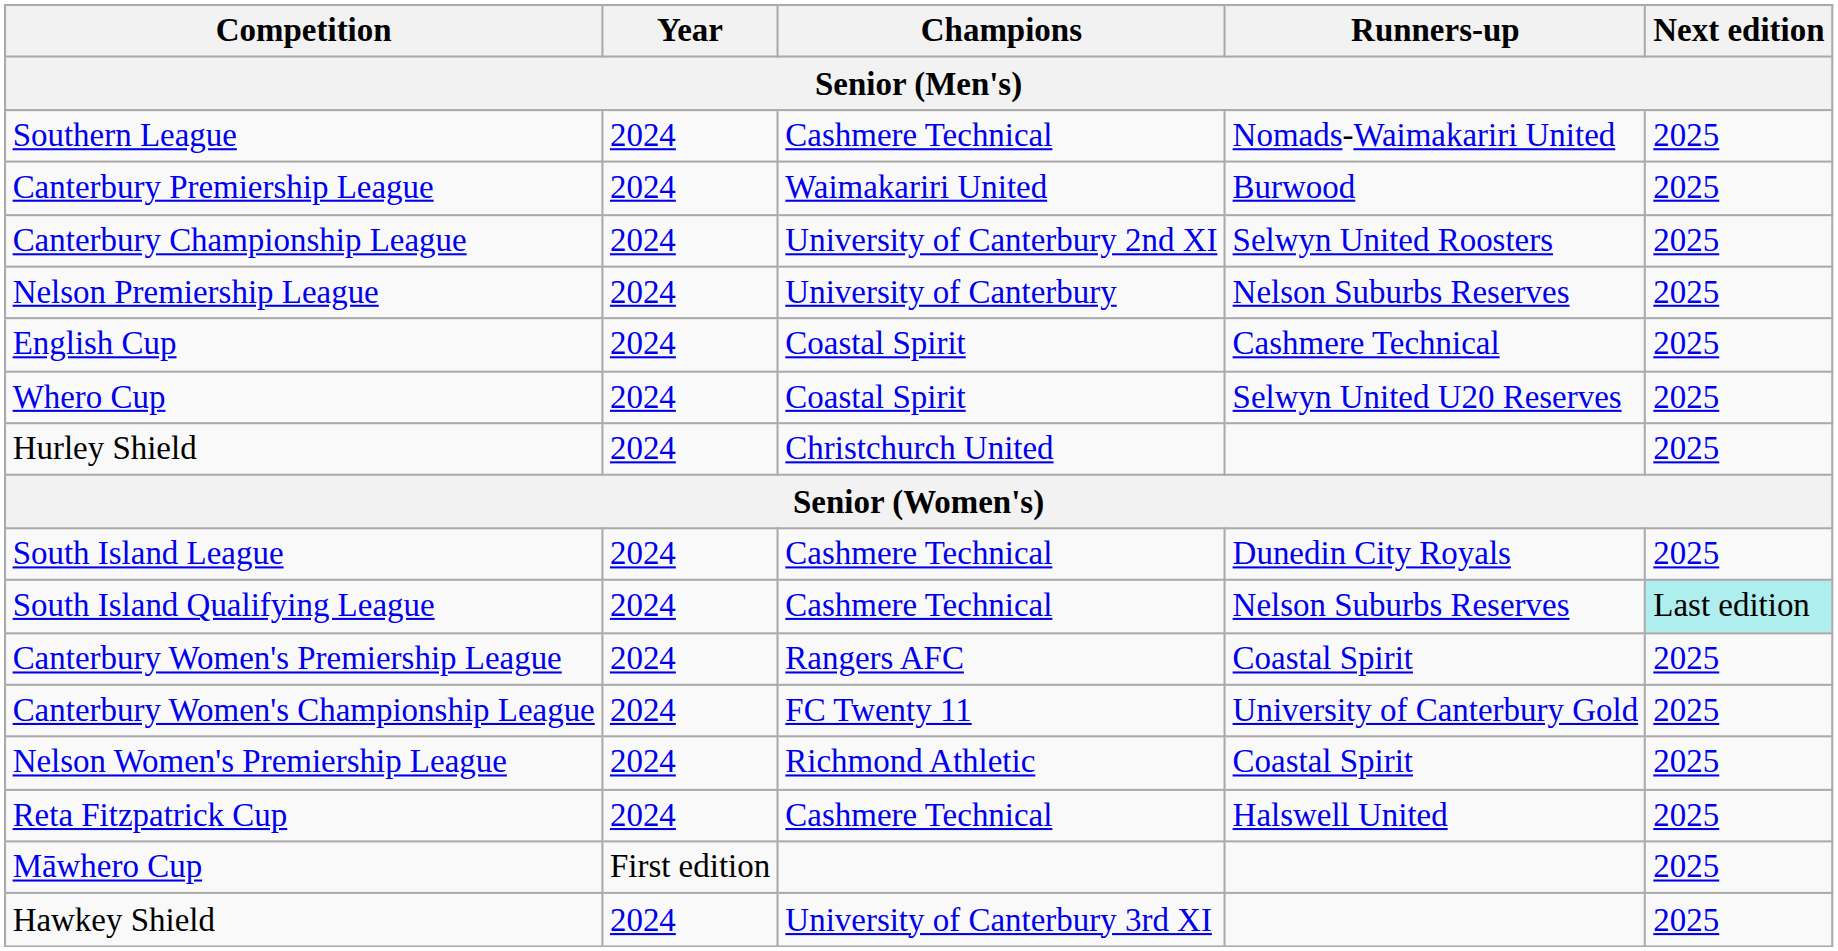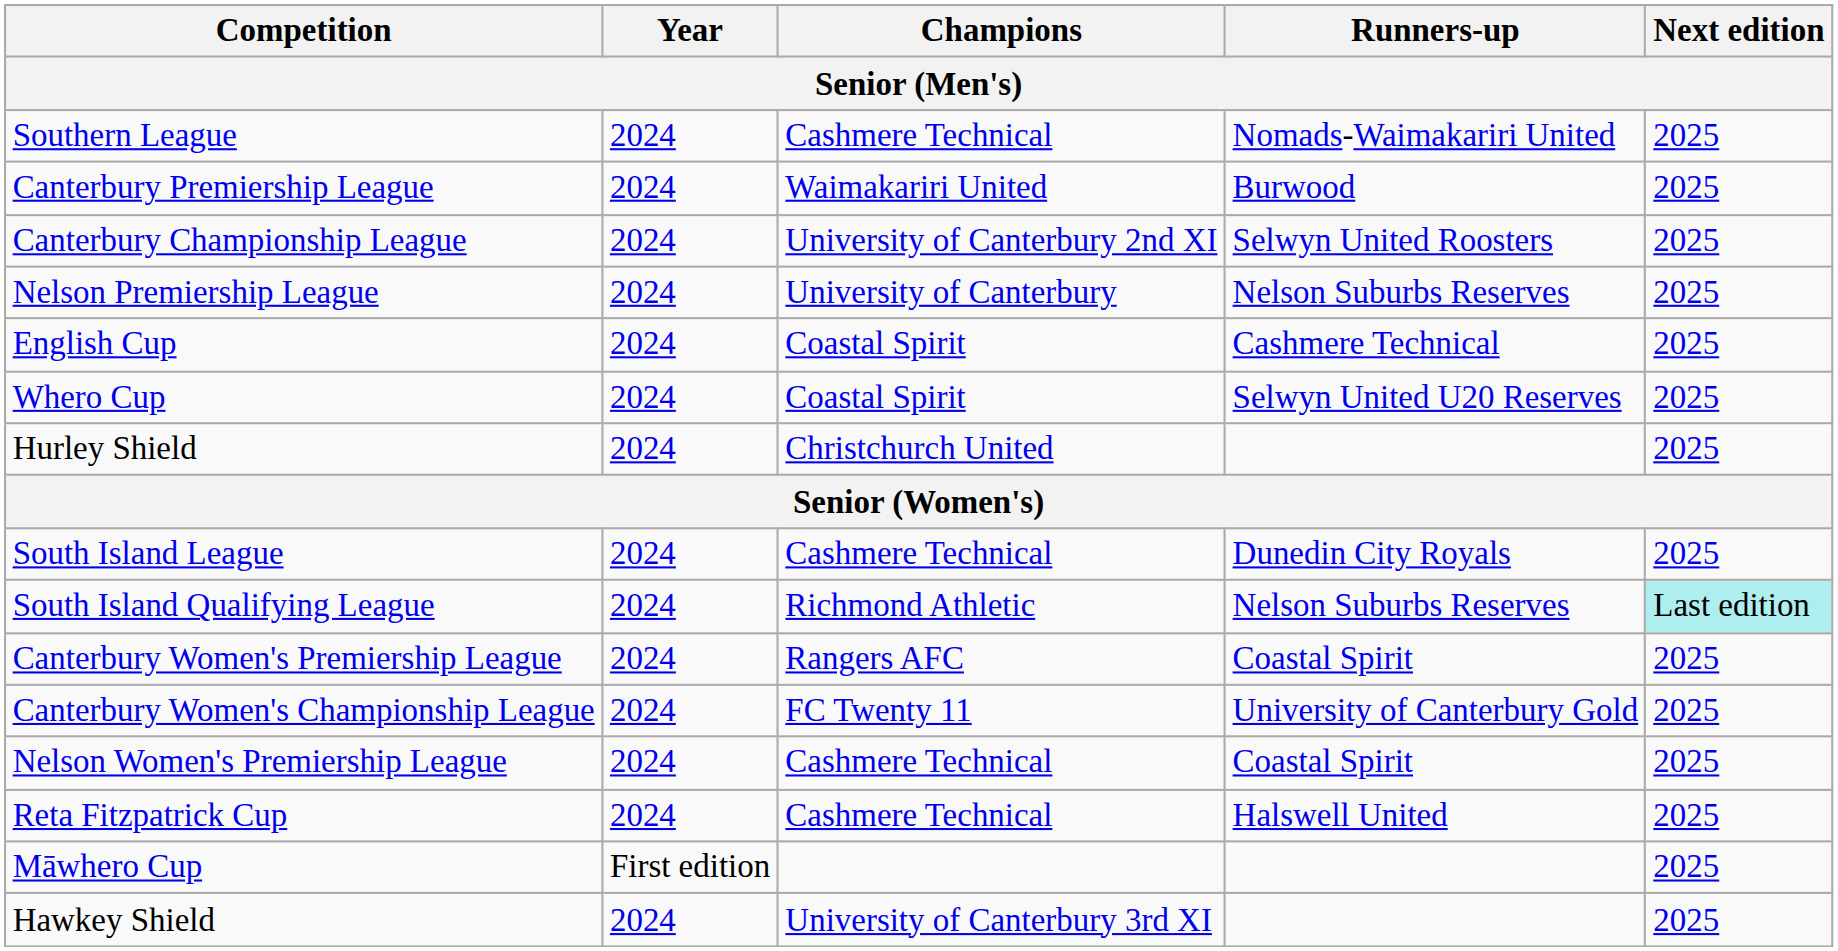 <table class="wikitable sortable">
 <tr>
 <th>Competition</th>
 <th>Year</th>
 <th>Champions</th>
 <th>Runners-up</th>
 <th>Next edition</th>
 </tr>
 <tr>
 <th colspan=6>Senior (Men's)</th>
 </tr>
 <tr>
 <td><a href='#'>Southern League</a></td>
 <td><a href='#'>2024</a></td>
 <td><a href='#'>Cashmere Technical</a></td>
 <td><a href='#'>Nomads</a>-<a href='#'>Waimakariri United</a></td>
 <td><a href='#'>2025</a></td>
 </tr>
 <tr>
 <td><a href='#'>Canterbury Premiership League</a></td>
 <td><a href='#'>2024</a></td>
 <td><a href='#'>Waimakariri United</a></td>
 <td><a href='#'>Burwood</a></td>
 <td><a href='#'>2025</a></td>
 </tr>
 <tr>
 <td><a href='#'>Canterbury Championship League</a></td>
 <td><a href='#'>2024</a></td>
 <td><a href='#'>University of Canterbury 2nd XI</a></td>
 <td><a href='#'>Selwyn United Roosters</a></td>
 <td><a href='#'>2025</a></td>
 </tr>
 <tr>
 <td><a href='#'>Nelson Premiership League</a></td>
 <td><a href='#'>2024</a></td>
 <td><a href='#'>University of Canterbury</a></td>
 <td><a href='#'>Nelson Suburbs Reserves</a></td>
 <td><a href='#'>2025</a></td>
 </tr>
 <tr>
 <td><a href='#'>English Cup</a></td>
 <td><a href='#'>2024</a></td>
 <td><a href='#'>Coastal Spirit</a></td>
 <td><a href='#'>Cashmere Technical</a></td>
 <td><a href='#'>2025</a></td>
 </tr>
 <tr>
 <td><a href='#'>Whero Cup</a></td>
 <td><a href='#'>2024</a></td>
 <td><a href='#'>Coastal Spirit</a></td>
 <td><a href='#'>Selwyn United U20 Reserves</a></td>
 <td><a href='#'>2025</a></td>
 </tr>
 <tr>
 <td>Hurley Shield</td>
 <td><a href='#'>2024</a></td>
 <td><a href='#'>Christchurch United</a></td>
 <td></td>
 <td><a href='#'>2025</a></td>
 </tr>
 <tr>
 <th colspan=6>Senior (Women's)</th>
 </tr>
 <tr>
 <td><a href='#'>South Island League</a></td>
 <td><a href='#'>2024</a></td>
 <td><a href='#'>Cashmere Technical</a></td>
 <td><a href='#'>Dunedin City Royals</a></td>
 <td><a href='#'>2025</a></td>
 </tr>
 <tr>
 <td><a href='#'>South Island Qualifying League</a></td>
 <td><a href='#'>2024</a></td>
-<td><a href='#'>Cashmere Technical</a></td>
+<td><a href='#'>Richmond Athletic</a></td>
 <td><a href='#'>Nelson Suburbs Reserves</a></td>
 <td style="background: paleturquoise;">Last edition</td>
 </tr>
 <tr>
 <td><a href='#'>Canterbury Women's Premiership League</a></td>
 <td><a href='#'>2024</a></td>
 <td><a href='#'>Rangers AFC</a></td>
 <td><a href='#'>Coastal Spirit</a></td>
 <td><a href='#'>2025</a></td>
 </tr>
 <tr>
 <td><a href='#'>Canterbury Women's Championship League</a></td>
 <td><a href='#'>2024</a></td>
 <td><a href='#'>FC Twenty 11</a></td>
 <td><a href='#'>University of Canterbury Gold</a></td>
 <td><a href='#'>2025</a></td>
 </tr>
 <tr>
 <td><a href='#'>Nelson Women's Premiership League</a></td>
 <td><a href='#'>2024</a></td>
-<td><a href='#'>Richmond Athletic</a></td>
+<td><a href='#'>Cashmere Technical</a></td>
 <td><a href='#'>Coastal Spirit</a></td>
 <td><a href='#'>2025</a></td>
 </tr>
 <tr>
 <td><a href='#'>Reta Fitzpatrick Cup</a></td>
 <td><a href='#'>2024</a></td>
 <td><a href='#'>Cashmere Technical</a></td>
 <td><a href='#'>Halswell United</a></td>
 <td><a href='#'>2025</a></td>
 </tr>
 <tr>
 <td><a href='#'>Māwhero Cup</a></td>
 <td>First edition</td>
 <td></td>
 <td></td>
 <td><a href='#'>2025</a></td>
 </tr>
 <tr>
 <td>Hawkey Shield</td>
 <td><a href='#'>2024</a></td>
 <td><a href='#'>University of Canterbury 3rd XI</a></td>
 <td></td>
 <td><a href='#'>2025</a></td>
 </tr>
 </table>
